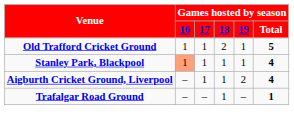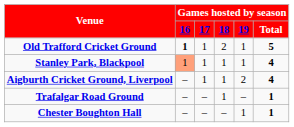 <table class="wikitable" style="font-size:100%">
 <tr>
 <th rowspan=2 style="background:red; color:white">Venue</th>
 <th colspan=5 style="background:red; color:white">Games hosted by season</th>
 </tr>
 <tr align=center style="background:red;">
 <td><strong><a href='#'><span>16</span></a></strong></td>
 <td><strong><a href='#'><span>17</span></a></strong></td>
 <td><strong><a href='#'><span>18</span></a></strong></td>
 <td><strong><a href='#'><span>19</span></a></strong></td>
 <td style="color:white"><strong>Total</strong></td>
 </tr>
 <tr align=center>
 <td><strong><a href='#'>Old Trafford Cricket Ground</a></strong></td>
-<td>1</td>
+<td><strong>1</strong></td>
 <td>1</td>
 <td>2</td>
 <td>1</td>
 <td><strong>5</strong></td>
 </tr>
 <tr align=center>
 <td><strong><a href='#'>Stanley Park, Blackpool</a></strong></td>
 <td style="background: lightsalmon;">1</td>
 <td>1</td>
 <td>1</td>
 <td>1</td>
 <td><strong>4</strong></td>
 </tr>
 <tr align=center>
 <td><strong><a href='#'>Aigburth Cricket Ground, Liverpool</a></strong></td>
 <td>–</td>
 <td>1</td>
 <td>1</td>
 <td>2</td>
 <td><strong>4</strong></td>
 </tr>
 <tr align=center>
 <td><strong><a href='#'>Trafalgar Road Ground</a></strong></td>
 <td>–</td>
 <td>–</td>
 <td>1</td>
 <td>–</td>
 <td><strong>1</strong></td>
 </tr>
+<tr align=center>
+<td><strong><a href='#'>Chester Boughton Hall</a></strong></td>
+<td>–</td>
+<td>–</td>
+<td>–</td>
+<td>1</td>
+<td><strong>1</strong></td>
+</tr>
 </table>
